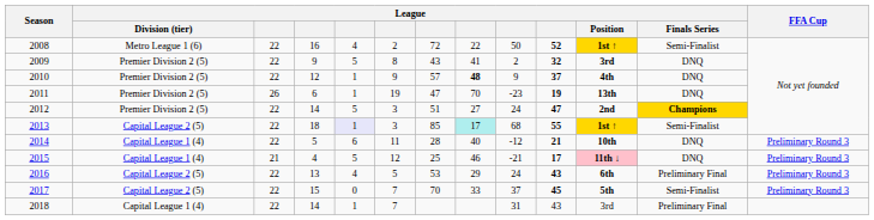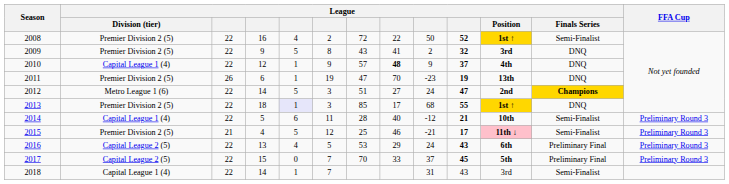 <table class="wikitable" style="text-align:center; font-size:85%;width:95%; text-align:center">
 <tr>
 <th rowspan=2 width=3%>Season</th>
 <th rowspan=1 colspan=11 width=28%>League</th>
 <th rowspan=2 width=6%><a href='#'>FFA Cup</a></th>
 </tr>
 <tr>
 <th width=9%>Division (tier)</th>
 <th width=2%></th>
 <th width=2%></th>
 <th width=2%></th>
 <th width=2%></th>
 <th width=2%></th>
 <th width=2%></th>
 <th width=2%></th>
 <th width=2%></th>
 <th width=2%>Position</th>
 <th width=5%>Finals Series</th>
 </tr>
 <tr>
 <td>2008</td>
-<td>Metro League 1 (6)</td>
+<td>Premier Division 2 (5)</td>
 <td>22</td>
 <td>16</td>
 <td>4</td>
 <td>2</td>
 <td>72</td>
 <td>22</td>
 <td>50</td>
 <td><strong>52</strong></td>
 <td bgcolor=gold><strong>1st ↑</strong></td>
 <td>Semi-Finalist</td>
 <td rowspan=6><em>Not yet founded</em></td>
 </tr>
 <tr>
 <td>2009</td>
 <td>Premier Division 2 (5)</td>
 <td>22</td>
 <td>9</td>
 <td>5</td>
 <td>8</td>
 <td>43</td>
 <td>41</td>
 <td>2</td>
 <td><strong>32</strong></td>
 <td><strong>3rd</strong></td>
 <td>DNQ</td>
 </tr>
 <tr>
 <td>2010</td>
-<td>Premier Division 2 (5)</td>
+<td><a href='#'>Capital League 1</a>  (4)</td>
 <td>22</td>
 <td>12</td>
 <td>1</td>
 <td>9</td>
 <td>57</td>
 <td><strong>48</strong></td>
 <td>9</td>
 <td><strong>37</strong></td>
 <td><strong>4th</strong></td>
 <td>DNQ</td>
 </tr>
 <tr>
 <td>2011</td>
 <td>Premier Division 2 (5)</td>
 <td>26</td>
 <td>6</td>
 <td>1</td>
 <td>19</td>
 <td>47</td>
 <td>70</td>
 <td>-23</td>
 <td><strong>19</strong></td>
 <td><strong>13th</strong></td>
 <td>DNQ</td>
 </tr>
 <tr>
 <td>2012</td>
-<td>Premier Division 2 (5)</td>
+<td>Metro League 1 (6)</td>
 <td>22</td>
 <td>14</td>
 <td>5</td>
 <td>3</td>
 <td>51</td>
 <td>27</td>
 <td>24</td>
 <td><strong>47</strong></td>
 <td><strong>2nd</strong></td>
 <td bgcolor=gold><strong>Champions</strong></td>
 </tr>
 <tr>
 <td><a href='#'>2013</a></td>
-<td><a href='#'>Capital League 2</a>  (5)</td>
+<td>Premier Division 2 (5)</td>
 <td>22</td>
 <td>18</td>
 <td style="background: lavender;">1</td>
 <td>3</td>
 <td>85</td>
-<td style="background: paleturquoise;">17</td>
+<td>17</td>
 <td>68</td>
 <td><strong>55</strong></td>
 <td bgcolor=gold><strong>1st ↑</strong></td>
-<td>Semi-Finalist</td>
+<td>DNQ</td>
 </tr>
 <tr>
 <td><a href='#'>2014</a></td>
 <td><a href='#'>Capital League 1</a>  (4)</td>
 <td>22</td>
 <td>5</td>
 <td>6</td>
 <td>11</td>
 <td>28</td>
 <td>40</td>
 <td>-12</td>
 <td><strong>21</strong></td>
 <td><strong>10th</strong></td>
-<td>DNQ</td>
+<td>Semi-Finalist</td>
 <td><a href='#'>Preliminary Round 3</a></td>
 </tr>
 <tr>
 <td><a href='#'>2015</a></td>
-<td><a href='#'>Capital League 1</a>  (4)</td>
+<td>Premier Division 2 (5)</td>
 <td>21</td>
 <td>4</td>
 <td>5</td>
 <td>12</td>
 <td>25</td>
 <td>46</td>
 <td>-21</td>
 <td><strong>17</strong></td>
 <td bgcolor=pink><strong>11th ↓</strong></td>
-<td>DNQ</td>
+<td>Semi-Finalist</td>
 <td><a href='#'>Preliminary Round 3</a></td>
 </tr>
 <tr>
 <td><a href='#'>2016</a></td>
 <td><a href='#'>Capital League 2</a>  (5)</td>
 <td>22</td>
 <td>13</td>
 <td>4</td>
 <td>5</td>
 <td>53</td>
 <td>29</td>
 <td>24</td>
 <td><strong>43</strong></td>
 <td><strong>6th</strong></td>
 <td>Preliminary Final</td>
 <td><a href='#'>Preliminary Round 3</a></td>
 </tr>
 <tr>
 <td><a href='#'>2017</a></td>
 <td><a href='#'>Capital League 2</a>  (5)</td>
 <td>22</td>
 <td>15</td>
 <td>0</td>
 <td>7</td>
 <td>70</td>
 <td>33</td>
 <td>37</td>
 <td><strong>45</strong></td>
 <td><strong>5th</strong></td>
-<td>Semi-Finalist</td>
+<td>Preliminary Final</td>
 <td><a href='#'>Preliminary Round 3</a></td>
 </tr>
 <tr>
 <td>2018</td>
 <td>Capital League 1 (4)</td>
 <td>22</td>
 <td>14</td>
 <td>1</td>
 <td>7</td>
 <td></td>
 <td></td>
 <td>31</td>
 <td>43</td>
 <td>3rd</td>
-<td>Preliminary Final</td>
+<td>Semi-Finalist</td>
 <td></td>
 </tr>
 </table>
